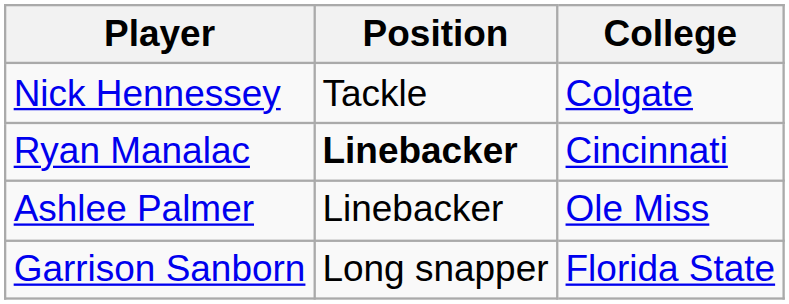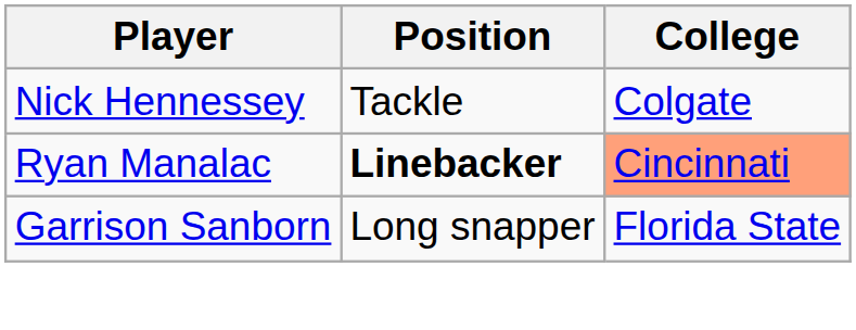 <table class="wikitable">
 <tr>
 <th>Player</th>
 <th>Position</th>
 <th>College</th>
 </tr>
 <tr>
 <td><a href='#'>Nick Hennessey</a></td>
 <td>Tackle</td>
 <td><a href='#'>Colgate</a></td>
 </tr>
 <tr>
 <td><a href='#'>Ryan Manalac</a></td>
 <td><strong>Linebacker</strong></td>
-<td><a href='#'>Cincinnati</a></td>
-</tr>
-<tr>
-<td><a href='#'>Ashlee Palmer</a></td>
-<td>Linebacker</td>
-<td><a href='#'>Ole Miss</a></td>
+<td style="background: lightsalmon;"><a href='#'>Cincinnati</a></td>
 </tr>
 <tr>
 <td><a href='#'>Garrison Sanborn</a></td>
 <td>Long snapper</td>
 <td><a href='#'>Florida State</a></td>
 </tr>
 </table>
